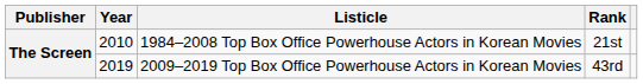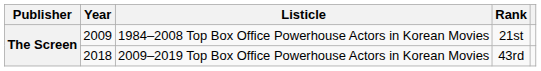 <table class="wikitable plainrowheaders sortable" style="margin-right: 0;">
 <tr>
 <th scope="col">Publisher</th>
 <th scope="col">Year</th>
 <th scope="col">Listicle</th>
 <th scope="col">Rank</th>
 <th scope="col" class="unsortable"></th>
 </tr>
 <tr>
 <th rowspan="2" scope="row">The Screen</th>
-<td>2010</td>
+<td>2009</td>
 <td>1984–2008 Top Box Office Powerhouse Actors in Korean Movies</td>
 <td style="text-align:center">21st</td>
 <td></td>
 </tr>
 <tr>
-<td>2019</td>
+<td>2018</td>
 <td>2009–2019 Top Box Office Powerhouse Actors in Korean Movies</td>
 <td style="text-align:center">43rd</td>
 <td></td>
 </tr>
 </table>
